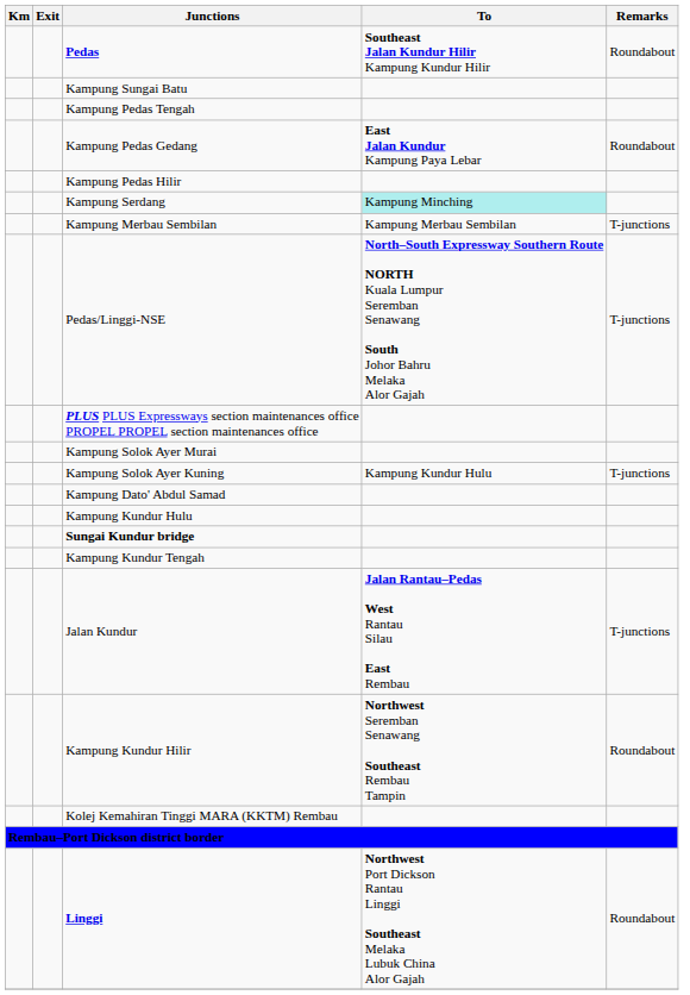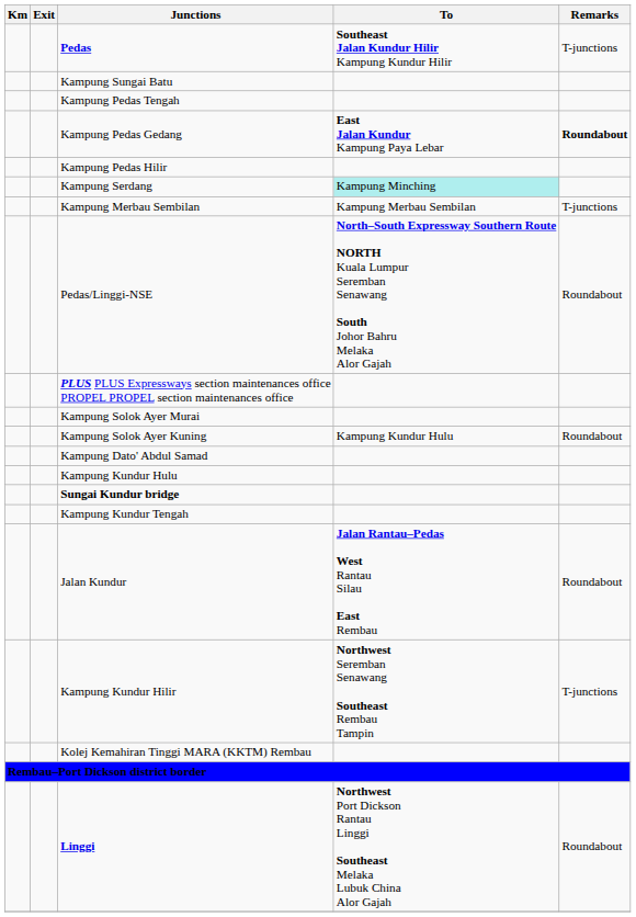 <table class="wikitable">
 <tr>
 <th>Km</th>
 <th>Exit</th>
 <th>Junctions</th>
 <th>To</th>
 <th>Remarks</th>
 </tr>
 <tr>
 <td></td>
 <td></td>
 <td><strong><a href='#'>Pedas</a></strong></td>
 <td><strong>Southeast</strong><br> <strong><a href='#'>Jalan Kundur Hilir</a></strong><br>Kampung Kundur Hilir</td>
-<td>Roundabout</td>
+<td>T-junctions</td>
 </tr>
 <tr>
 <td></td>
 <td></td>
 <td>Kampung Sungai Batu</td>
 <td></td>
 <td></td>
 </tr>
 <tr>
 <td></td>
 <td></td>
 <td>Kampung Pedas Tengah</td>
 <td></td>
 <td></td>
 </tr>
 <tr>
 <td></td>
 <td></td>
 <td>Kampung Pedas Gedang</td>
 <td><strong>East</strong><br> <strong><a href='#'>Jalan Kundur</a></strong><br>Kampung Paya Lebar</td>
-<td>Roundabout</td>
+<td><strong>Roundabout</strong></td>
 </tr>
 <tr>
 <td></td>
 <td></td>
 <td>Kampung Pedas Hilir</td>
 <td></td>
 <td></td>
 </tr>
 <tr>
 <td></td>
 <td></td>
 <td>Kampung Serdang</td>
 <td style="background: paleturquoise;">Kampung Minching</td>
 <td></td>
 </tr>
 <tr>
 <td></td>
 <td></td>
 <td>Kampung Merbau Sembilan</td>
 <td>Kampung Merbau Sembilan</td>
 <td>T-junctions</td>
 </tr>
 <tr>
 <td></td>
 <td></td>
 <td>Pedas/Linggi-NSE</td>
 <td>  <strong><a href='#'>North–South Expressway Southern Route</a></strong><br><br><strong>NORTH</strong><br>Kuala Lumpur<br>Seremban<br>Senawang<br><br><strong>South</strong><br>Johor Bahru<br>Melaka<br>Alor Gajah</td>
-<td>T-junctions</td>
+<td>Roundabout</td>
 </tr>
 <tr>
 <td></td>
 <td></td>
 <td><a href='#'><span><strong><em>PLUS</em></strong></span></a> <a href='#'>PLUS Expressways</a> section maintenances office<br><a href='#'><span>PROPEL</span> PROPEL</a> section maintenances office</td>
 <td></td>
 <td></td>
 </tr>
 <tr>
 <td></td>
 <td></td>
 <td>Kampung Solok Ayer Murai</td>
 <td></td>
 <td></td>
 </tr>
 <tr>
 <td></td>
 <td></td>
 <td>Kampung Solok Ayer Kuning</td>
 <td>Kampung Kundur Hulu</td>
-<td>T-junctions</td>
+<td>Roundabout</td>
 </tr>
 <tr>
 <td></td>
 <td></td>
 <td>Kampung Dato' Abdul Samad</td>
 <td></td>
 <td></td>
 </tr>
 <tr>
 <td></td>
 <td></td>
 <td>Kampung Kundur Hulu</td>
 <td></td>
 <td></td>
 </tr>
 <tr>
 <td></td>
 <td></td>
 <td><strong>Sungai Kundur bridge</strong></td>
 <td></td>
 <td></td>
 </tr>
 <tr>
 <td></td>
 <td></td>
 <td>Kampung Kundur Tengah</td>
 <td></td>
 <td></td>
 </tr>
 <tr>
 <td></td>
 <td></td>
 <td>Jalan Kundur</td>
 <td> <strong><a href='#'>Jalan Rantau–Pedas</a></strong><br><br><strong>West</strong><br>Rantau<br>Silau<br><br><strong>East</strong><br>Rembau</td>
-<td>T-junctions</td>
+<td>Roundabout</td>
 </tr>
 <tr>
 <td></td>
 <td></td>
 <td>Kampung Kundur Hilir</td>
 <td><strong>Northwest</strong><br> Seremban<br> Senawang<br><br><strong>Southeast</strong><br> Rembau<br> Tampin</td>
-<td>Roundabout</td>
+<td>T-junctions</td>
 </tr>
 <tr>
 <td></td>
 <td></td>
 <td>Kolej Kemahiran Tinggi MARA (KKTM) Rembau</td>
 <td></td>
 <td></td>
 </tr>
 <tr>
 <td style="width:600px" colspan="6" style="text-align:center" bgcolor="blue"><strong><span>Rembau–Port Dickson district border</span></strong></td>
 </tr>
 <tr>
 <td></td>
 <td></td>
 <td><strong><a href='#'>Linggi</a></strong></td>
 <td><strong>Northwest</strong><br> Port Dickson<br> Rantau<br> Linggi<br><br><strong>Southeast</strong><br> Melaka<br> Lubuk China<br> Alor Gajah</td>
 <td>Roundabout</td>
 </tr>
 <tr>
 </tr>
 </table>
